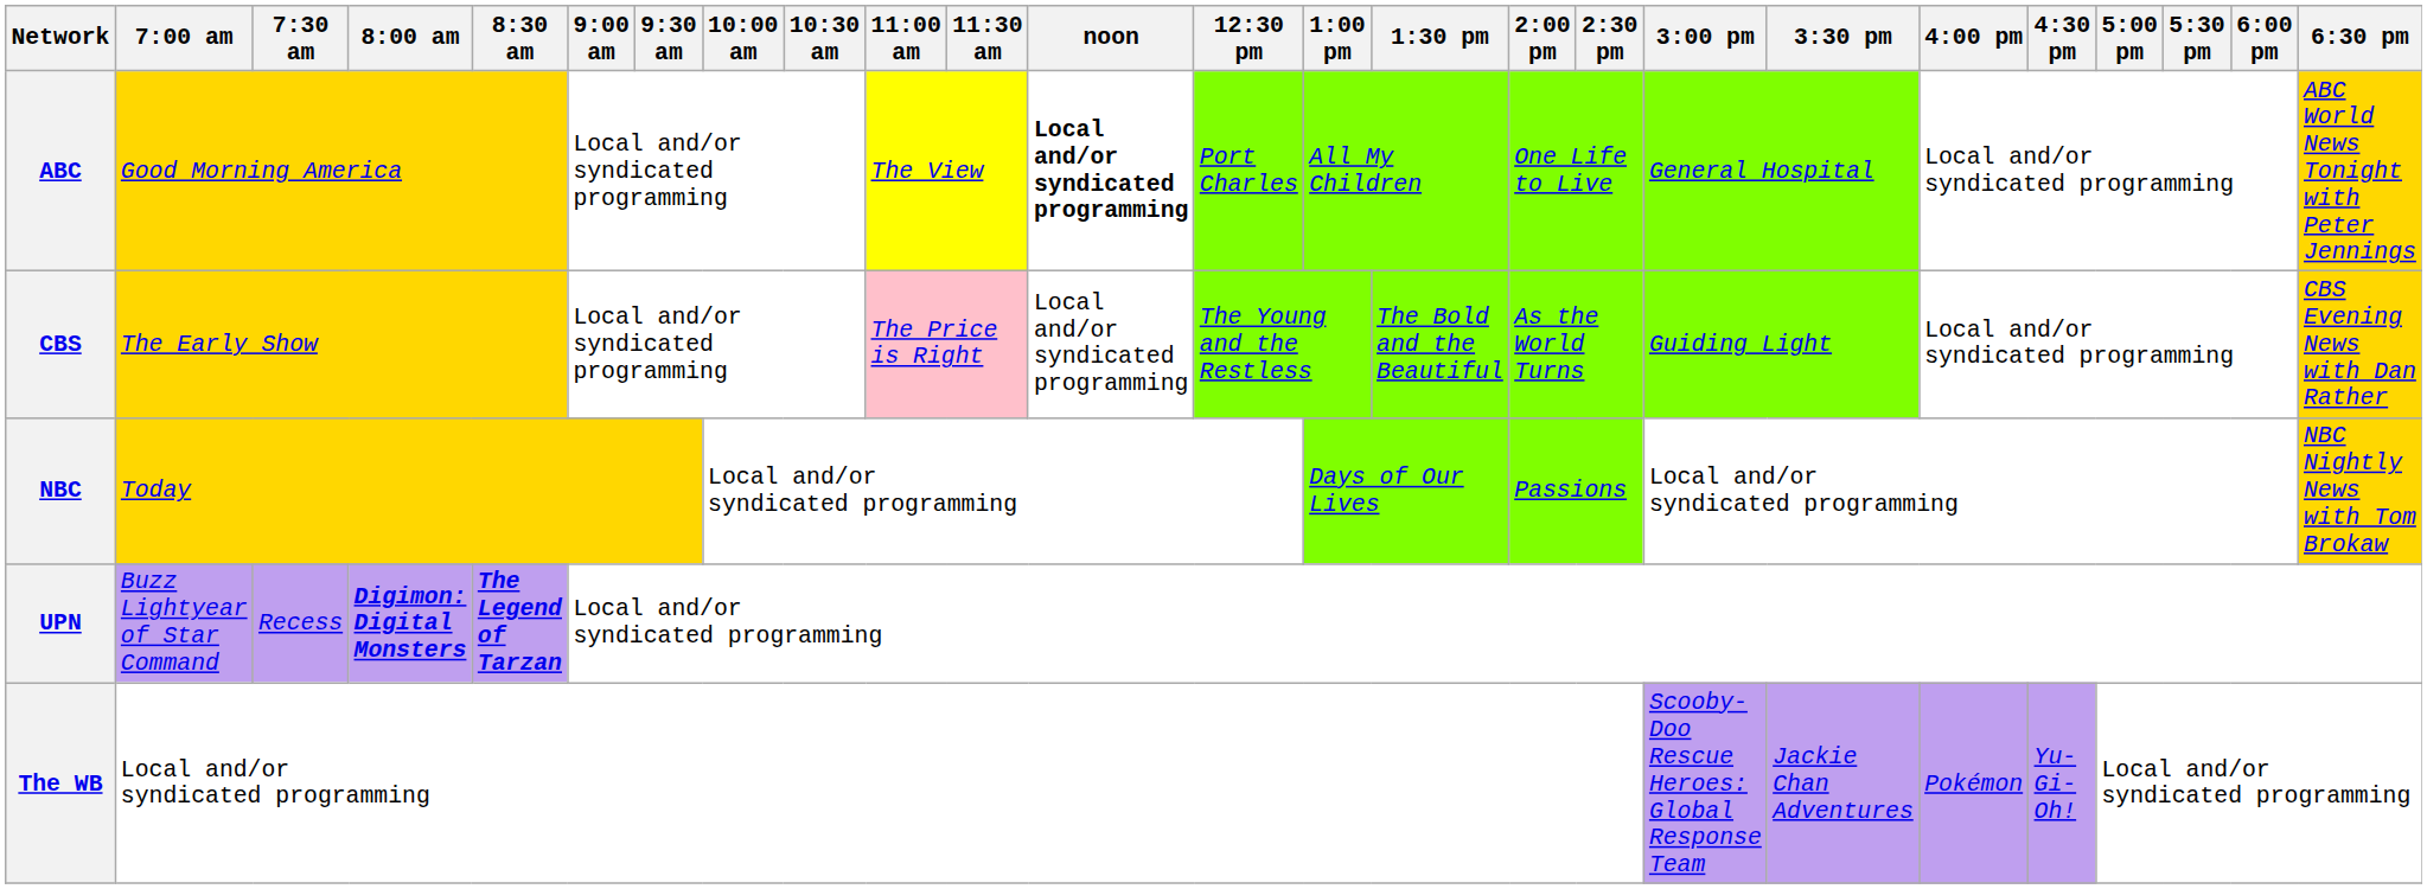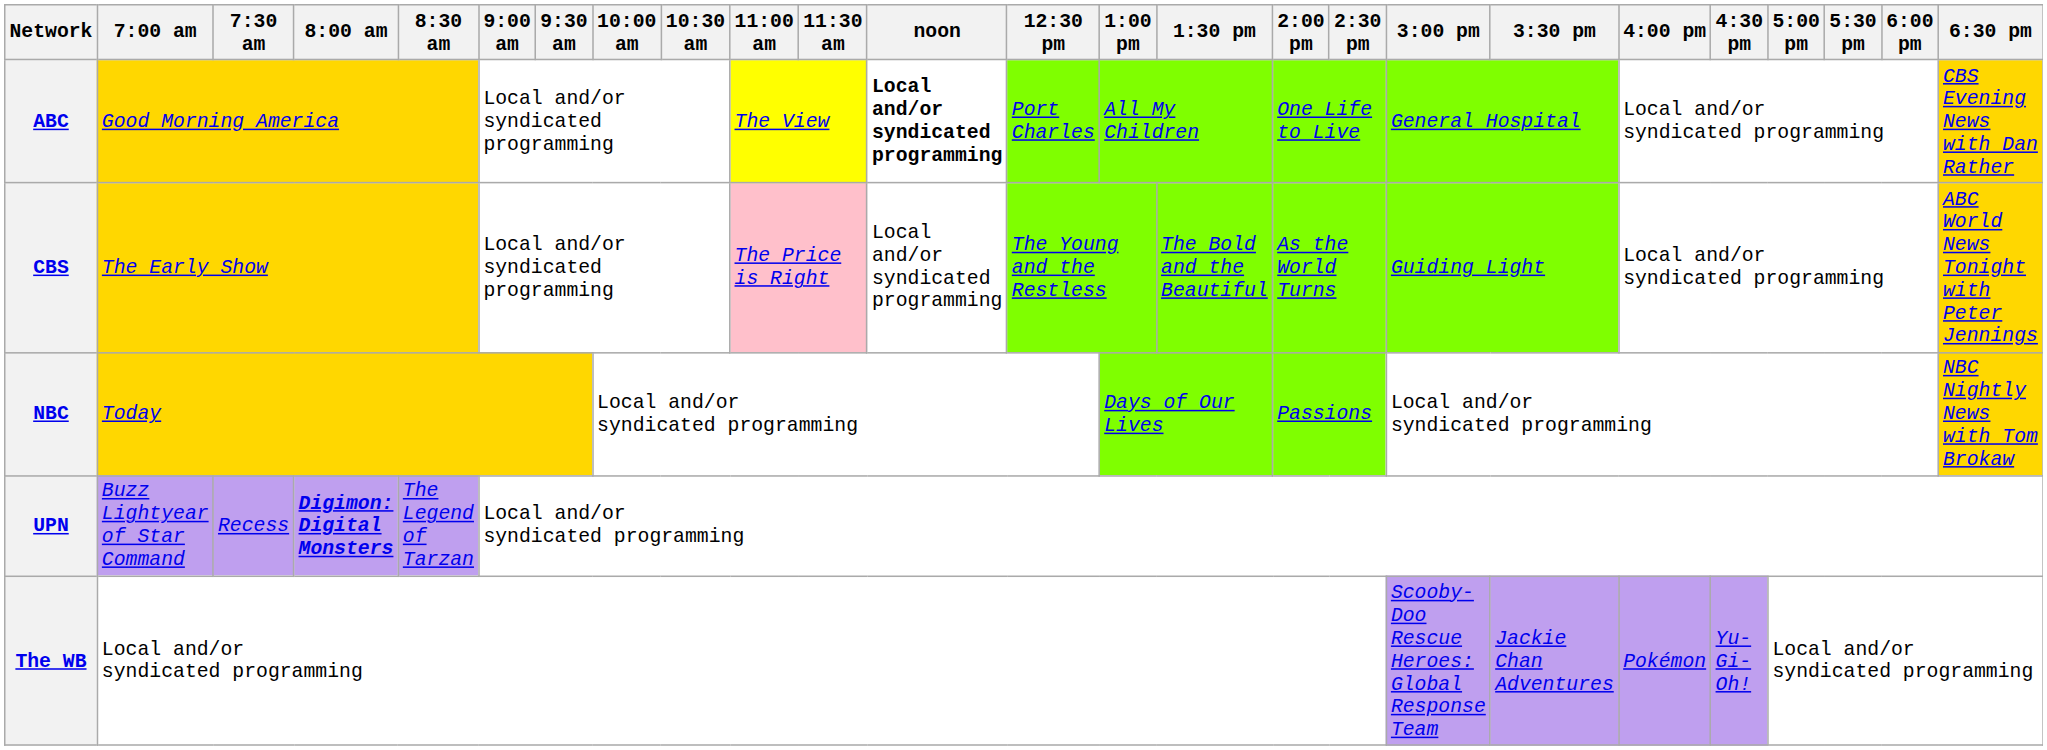 <table class=wikitable>
 <tr>
 <th width="1.5%" bgcolor="#C0C0C0" colspan="2">Network</th>
 <th width="4%" bgcolor="#C0C0C0">7:00 am</th>
 <th width="4%" bgcolor="#C0C0C0">7:30 am</th>
 <th width="4%" bgcolor="#C0C0C0">8:00 am</th>
 <th width="4%" bgcolor="#C0C0C0">8:30 am</th>
 <th width="4%" bgcolor="#C0C0C0">9:00 am</th>
 <th width="4%" bgcolor="#C0C0C0">9:30 am</th>
 <th width="4%" bgcolor="#C0C0C0">10:00 am</th>
 <th width="4%" bgcolor="#C0C0C0">10:30 am</th>
 <th width="4%" bgcolor="#C0C0C0">11:00 am</th>
 <th width="4%" bgcolor="#C0C0C0">11:30 am</th>
 <th width="4%" bgcolor="#C0C0C0">noon</th>
 <th width="4%" bgcolor="#C0C0C0">12:30 pm</th>
 <th width="4%" bgcolor="#C0C0C0">1:00 pm</th>
 <th width="4%" bgcolor="#C0C0C0">1:30 pm</th>
 <th width="4%" bgcolor="#C0C0C0">2:00 pm</th>
 <th width="4%" bgcolor="#C0C0C0">2:30 pm</th>
 <th width="4%" bgcolor="#C0C0C0">3:00 pm</th>
 <th width="4%" bgcolor="#C0C0C0">3:30 pm</th>
 <th width="4%" bgcolor="#C0C0C0">4:00 pm</th>
 <th width="4%" bgcolor="#C0C0C0">4:30 pm</th>
 <th width="4%" bgcolor="#C0C0C0">5:00 pm</th>
 <th width="4%" bgcolor="#C0C0C0">5:30 pm</th>
 <th width="4%" bgcolor="#C0C0C0">6:00 pm</th>
 <th width="4%" bgcolor="#C0C0C0">6:30 pm</th>
 </tr>
 <tr>
 <th bgcolor="#C0C0C0"colspan="2"><a href='#'>ABC</a></th>
 <td bgcolor="gold" colspan="4"><em><a href='#'>Good Morning America</a></em></td>
 <td bgcolor="white" colspan="4">Local and/or<br>syndicated programming</td>
 <td bgcolor="yellow" colspan="2"><em><a href='#'>The View</a></em></td>
 <td bgcolor="white"><strong>Local and/or<br>syndicated programming</strong></td>
 <td bgcolor="chartreuse"><em><a href='#'>Port Charles</a></em></td>
 <td bgcolor="chartreuse" colspan="2"><em><a href='#'>All My Children</a></em></td>
 <td bgcolor="chartreuse" colspan="2"><em><a href='#'>One Life to Live</a></em></td>
 <td bgcolor="chartreuse" colspan="2"><em><a href='#'>General Hospital</a></em></td>
 <td bgcolor="white" colspan="5">Local and/or<br>syndicated programming</td>
-<td bgcolor="gold"><em><a href='#'>ABC World News Tonight with Peter Jennings</a></em></td>
+<td bgcolor="gold"><em><a href='#'>CBS Evening News with Dan Rather</a></em></td>
 </tr>
 <tr>
 <th bgcolor="#C0C0C0"colspan="2"><a href='#'>CBS</a></th>
 <td bgcolor="gold" colspan="4"><em><a href='#'>The Early Show</a></em></td>
 <td bgcolor="white" colspan="4">Local and/or<br>syndicated programming</td>
 <td bgcolor="pink" colspan="2"><em><a href='#'>The Price is Right</a></em></td>
 <td bgcolor="white">Local and/or<br>syndicated programming</td>
 <td bgcolor="chartreuse" colspan="2"><em><a href='#'>The Young and the Restless</a></em></td>
 <td bgcolor="chartreuse"><em><a href='#'>The Bold and the Beautiful</a></em></td>
 <td bgcolor="chartreuse" colspan="2"><em><a href='#'>As the World Turns</a></em></td>
 <td bgcolor="chartreuse" colspan="2"><em><a href='#'>Guiding Light</a></em></td>
 <td bgcolor="white" colspan="5">Local and/or<br>syndicated programming</td>
-<td bgcolor="gold"><em><a href='#'>CBS Evening News with Dan Rather</a></em></td>
+<td bgcolor="gold"><em><a href='#'>ABC World News Tonight with Peter Jennings</a></em></td>
 </tr>
 <tr>
 <th bgcolor="#C0C0C0"colspan="2"><a href='#'>NBC</a></th>
 <td bgcolor="gold" colspan="6"><em><a href='#'>Today</a></em></td>
 <td bgcolor="white" colspan="6">Local and/or<br>syndicated programming</td>
 <td bgcolor="chartreuse" colspan="2"><em><a href='#'>Days of Our Lives</a></em></td>
 <td bgcolor="chartreuse" colspan="2"><em><a href='#'>Passions</a></em></td>
 <td bgcolor="white" colspan="7">Local and/or<br>syndicated programming</td>
 <td bgcolor="gold"><em><a href='#'>NBC Nightly News with Tom Brokaw</a></em></td>
 </tr>
 <tr>
 <th bgcolor="#C0C0C0" colspan="2"><a href='#'>UPN</a></th>
 <td bgcolor="bf9fef"><em><a href='#'>Buzz Lightyear of Star Command</a></em></td>
 <td bgcolor="bf9fef"><em><a href='#'>Recess</a></em></td>
 <td bgcolor="bf9fef"><strong><em><a href='#'>Digimon: Digital Monsters</a></em></strong></td>
-<td bgcolor="bf9fef"><strong><em><a href='#'>The Legend of Tarzan</a></em></strong></td>
+<td bgcolor="bf9fef"><em><a href='#'>The Legend of Tarzan</a></em></td>
 <td bgcolor="white" colspan="20">Local and/or<br>syndicated programming</td>
 </tr>
 <tr>
 <th bgcolor="#C0C0C0" colspan="2"><a href='#'>The WB</a></th>
 <td bgcolor="white" colspan="16">Local and/or<br>syndicated programming</td>
 <td bgcolor="bf9fef"><em><a href='#'>Scooby-Doo</a></em> <br><em><a href='#'>Rescue Heroes: Global Response Team</a></em> </td>
 <td bgcolor="bf9fef"><em><a href='#'>Jackie Chan Adventures</a></em></td>
 <td bgcolor="bf9fef"><em><a href='#'>Pokémon</a></em></td>
 <td bgcolor="bf9fef"><em><a href='#'>Yu-Gi-Oh!</a></em></td>
 <td bgcolor="white" colspan="4">Local and/or<br>syndicated programming</td>
 </tr>
 </table>
